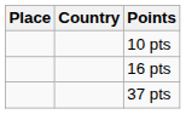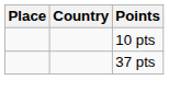 <table class=wikitable>
 <tr>
 <th>Place</th>
 <th>Country</th>
 <th>Points</th>
 </tr>
 <tr>
 <td align=center></td>
 <td></td>
 <td>10 pts</td>
 </tr>
 <tr>
 <td align=center></td>
 <td></td>
-<td>16 pts</td>
-</tr>
-<tr>
-<td align=center></td>
-<td></td>
 <td>37 pts</td>
 </tr>
 </table>
